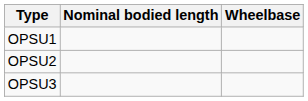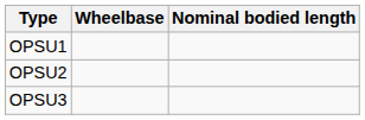 <table class="wikitable">
 <tr>
 <th>Type</th>
+<th>Wheelbase</th>
 <th>Nominal bodied length</th>
-<th>Wheelbase</th>
 </tr>
 <tr>
 <td>OPSU1</td>
 <td></td>
 <td></td>
 </tr>
 <tr>
 <td>OPSU2</td>
 <td></td>
 <td></td>
 </tr>
 <tr>
 <td>OPSU3</td>
 <td></td>
 <td></td>
 </tr>
 </table>
